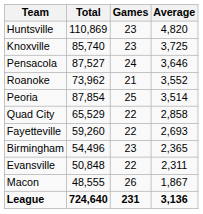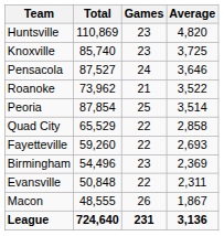 <table class="wikitable">
 <tr>
 <th>Team</th>
 <th>Total</th>
 <th>Games</th>
 <th>Average</th>
 </tr>
 <tr align=center>
 <td align=left>Huntsville</td>
 <td>110,869</td>
 <td>23</td>
 <td>4,820</td>
 </tr>
 <tr align=center>
 <td align=left>Knoxville</td>
 <td>85,740</td>
 <td>23</td>
 <td>3,725</td>
 </tr>
 <tr align=center>
 <td align=left>Pensacola</td>
 <td>87,527</td>
 <td>24</td>
 <td>3,646</td>
 </tr>
 <tr align=center>
 <td align=left>Roanoke</td>
 <td>73,962</td>
 <td>21</td>
-<td>3,552</td>
+<td>3,522</td>
 </tr>
 <tr align=center>
 <td align=left>Peoria</td>
 <td>87,854</td>
 <td>25</td>
 <td>3,514</td>
 </tr>
 <tr align=center>
 <td align=left>Quad City</td>
 <td>65,529</td>
 <td>22</td>
 <td>2,858</td>
 </tr>
 <tr align=center>
 <td align=left>Fayetteville</td>
 <td>59,260</td>
 <td>22</td>
 <td>2,693</td>
 </tr>
 <tr align=center>
 <td align=left>Birmingham</td>
 <td>54,496</td>
 <td>23</td>
-<td>2,365</td>
+<td>2,369</td>
 </tr>
 <tr align=center>
 <td align=left>Evansville</td>
 <td>50,848</td>
 <td>22</td>
 <td>2,311</td>
 </tr>
 <tr align=center>
 <td align=left>Macon</td>
 <td>48,555</td>
 <td>26</td>
 <td>1,867</td>
 </tr>
 <tr align=center>
 <td align=left><strong>League</strong></td>
 <td><strong>724,640</strong></td>
 <td><strong>231</strong></td>
 <td><strong>3,136</strong></td>
 </tr>
 </table>
